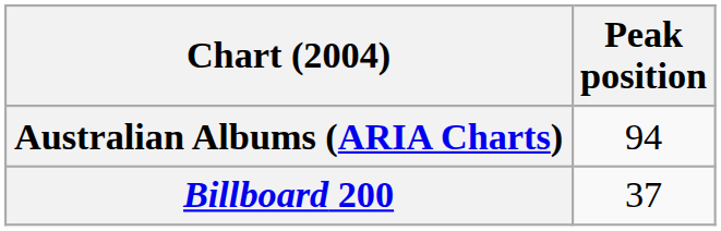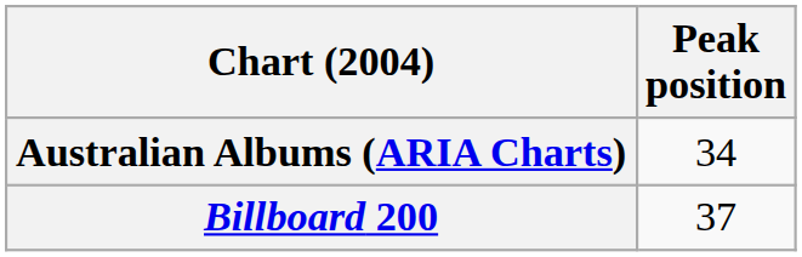 <table class="wikitable sortable plainrowheaders" style="text-align:center">
 <tr>
 <th scope="col">Chart (2004)</th>
 <th scope="col">Peak<br>position</th>
 </tr>
 <tr>
 <th scope="row">Australian Albums (<a href='#'>ARIA Charts</a>)</th>
-<td>94</td>
+<td>34</td>
 </tr>
 <tr>
 <th scope="row"><a href='#'><em>Billboard</em> 200</a></th>
 <td>37</td>
 </tr>
 </table>
